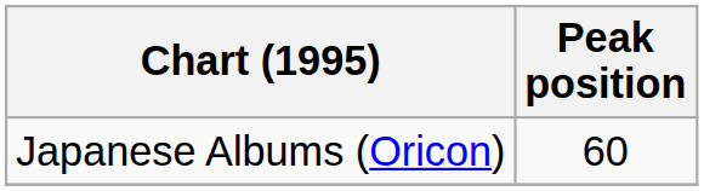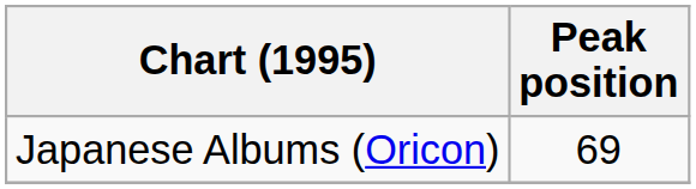 <table class="wikitable sortable">
 <tr>
 <th align="left">Chart (1995)</th>
 <th align="left">Peak<br>position</th>
 </tr>
 <tr>
 <td align=left>Japanese Albums (<a href='#'>Oricon</a>)</td>
-<td align="center">60</td>
+<td align="center">69</td>
 </tr>
 <tr>
 </tr>
 </table>
